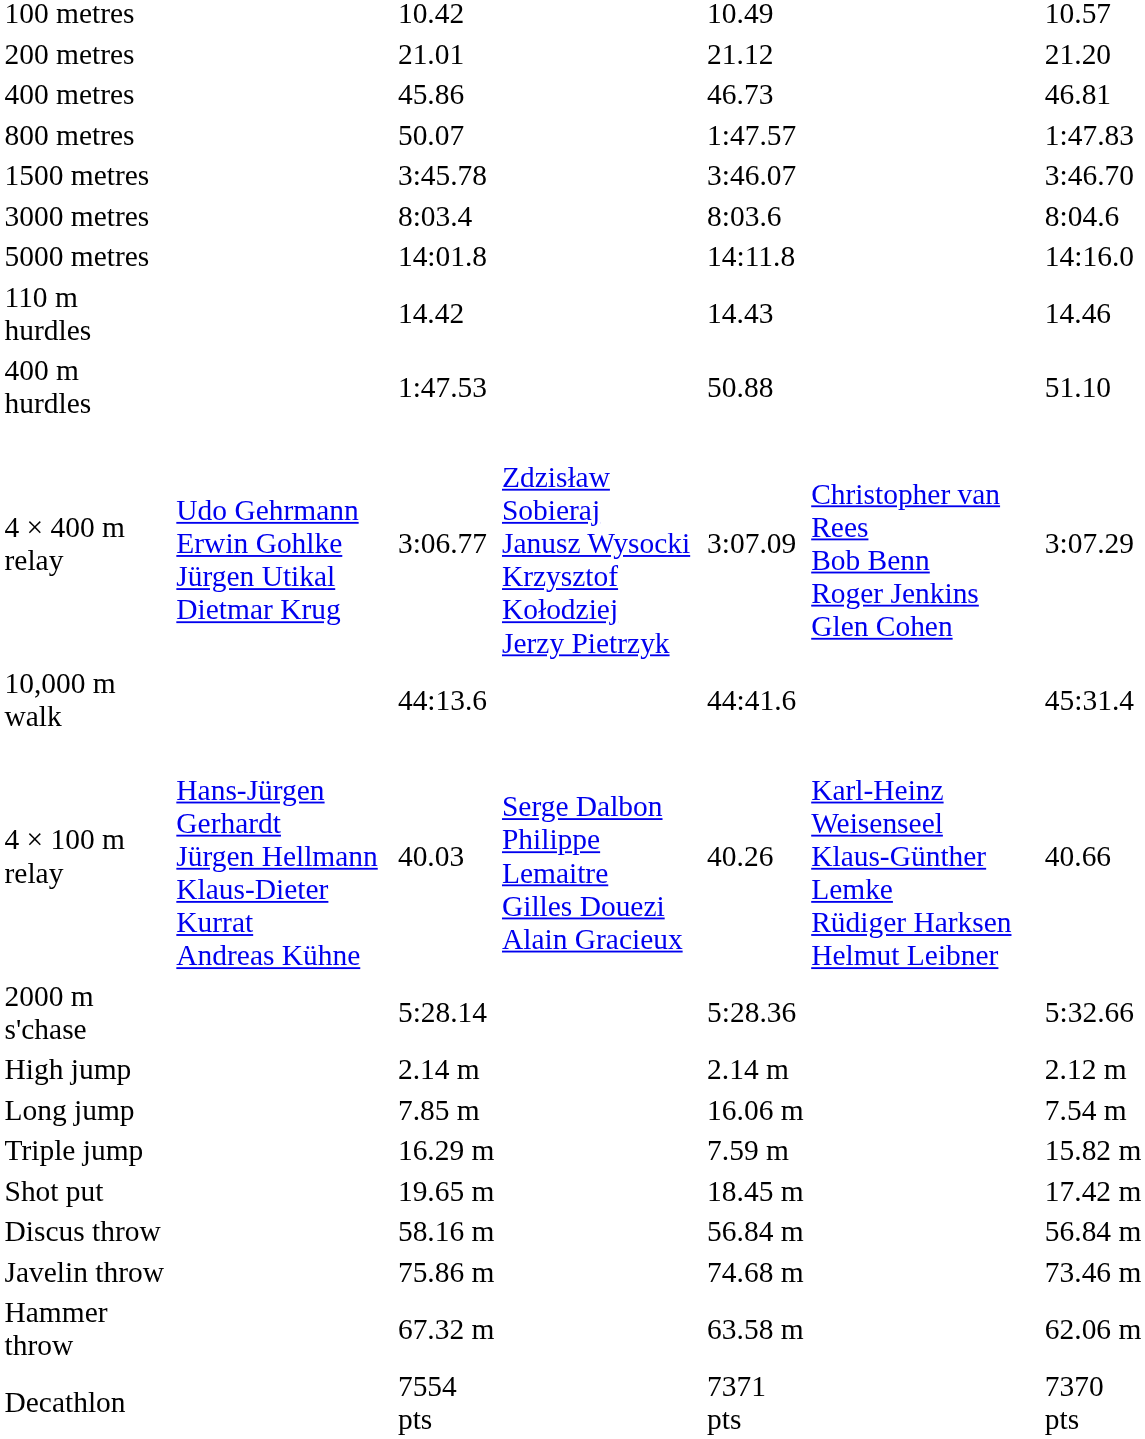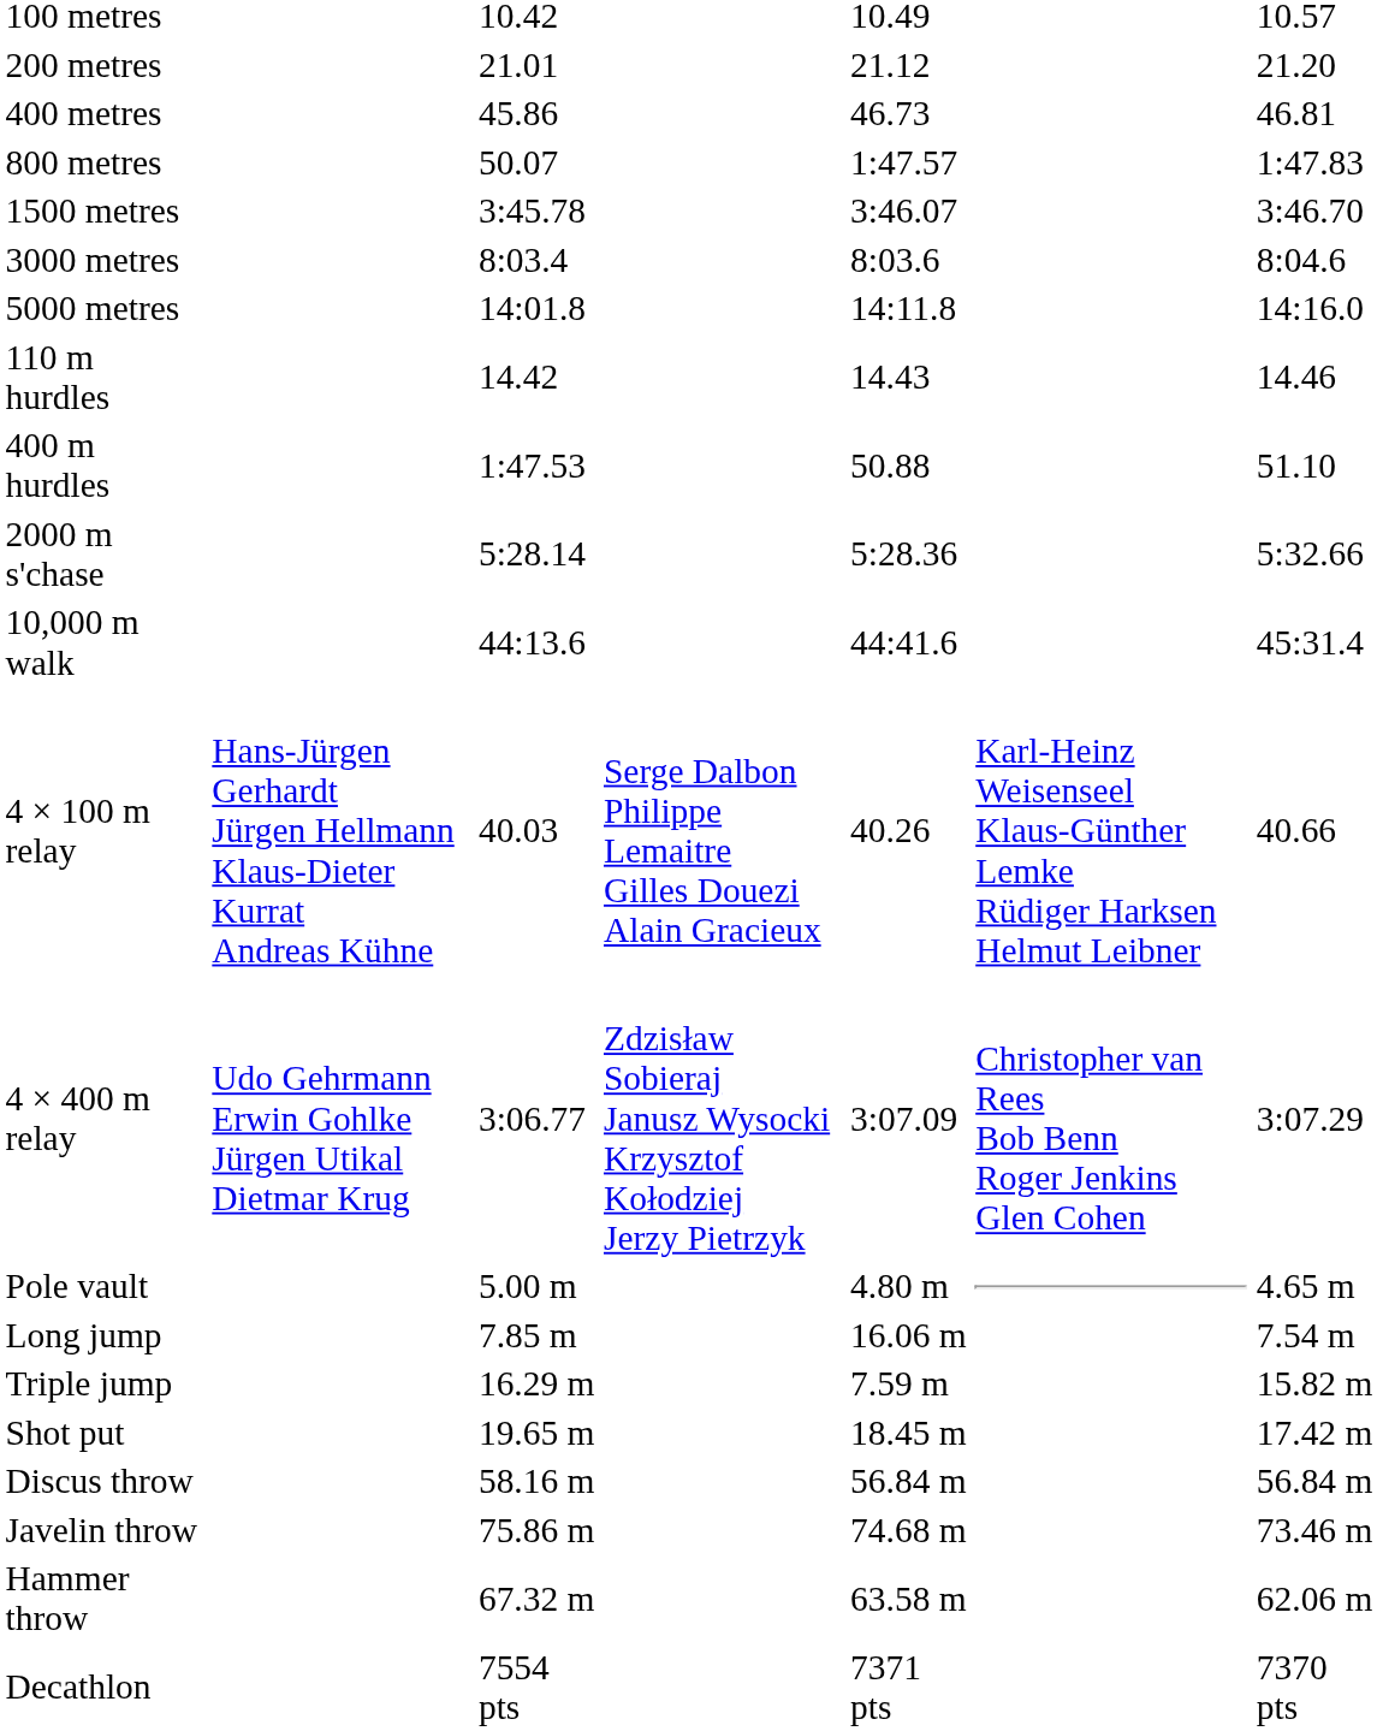 <table>
 <tr>
 <td>100 metres</td>
 <td></td>
 <td>10.42</td>
 <td></td>
 <td>10.49</td>
 <td></td>
 <td>10.57</td>
 </tr>
 <tr>
 <td>200 metres</td>
 <td></td>
 <td>21.01</td>
 <td></td>
 <td>21.12</td>
 <td></td>
 <td>21.20</td>
 </tr>
 <tr>
 <td>400 metres</td>
 <td></td>
 <td>45.86</td>
 <td></td>
 <td>46.73</td>
 <td></td>
 <td>46.81</td>
 </tr>
 <tr>
 <td>800 metres</td>
 <td></td>
 <td>50.07</td>
 <td></td>
 <td>1:47.57</td>
 <td></td>
 <td>1:47.83</td>
 </tr>
 <tr>
 <td>1500 metres</td>
 <td></td>
 <td>3:45.78</td>
 <td></td>
 <td>3:46.07</td>
 <td></td>
 <td>3:46.70</td>
 </tr>
 <tr>
 <td>3000 metres</td>
 <td></td>
 <td>8:03.4</td>
 <td></td>
 <td>8:03.6</td>
 <td></td>
 <td>8:04.6</td>
 </tr>
 <tr>
 <td>5000 metres</td>
 <td></td>
 <td>14:01.8</td>
 <td></td>
 <td>14:11.8</td>
 <td></td>
 <td>14:16.0</td>
 </tr>
 <tr>
 <td>110 m hurdles</td>
 <td></td>
 <td>14.42</td>
 <td></td>
 <td>14.43</td>
 <td></td>
 <td>14.46</td>
 </tr>
 <tr>
 <td>400 m hurdles</td>
 <td></td>
 <td>1:47.53</td>
 <td></td>
 <td>50.88</td>
 <td></td>
 <td>51.10</td>
 </tr>
 <tr>
-<td>4 × 400 m relay</td>
-<td><br><a href='#'>Udo Gehrmann</a><br><a href='#'>Erwin Gohlke</a><br><a href='#'>Jürgen Utikal</a><br><a href='#'>Dietmar Krug</a></td>
-<td>3:06.77</td>
-<td><br><a href='#'>Zdzisław Sobieraj</a><br><a href='#'>Janusz Wysocki</a><br><a href='#'>Krzysztof Kołodziej</a><br><a href='#'>Jerzy Pietrzyk</a></td>
-<td>3:07.09</td>
-<td><br><a href='#'>Christopher van Rees</a><br><a href='#'>Bob Benn</a><br><a href='#'>Roger Jenkins</a><br><a href='#'>Glen Cohen</a></td>
-<td>3:07.29</td>
+<td>2000 m s'chase</td>
+<td></td>
+<td>5:28.14</td>
+<td></td>
+<td>5:28.36</td>
+<td></td>
+<td>5:32.66</td>
 </tr>
 <tr>
 <td>10,000 m walk</td>
 <td></td>
 <td>44:13.6</td>
 <td></td>
 <td>44:41.6</td>
 <td></td>
 <td>45:31.4</td>
 </tr>
 <tr>
 <td>4 × 100 m relay</td>
 <td><br><a href='#'>Hans-Jürgen Gerhardt</a><br><a href='#'>Jürgen Hellmann</a><br><a href='#'>Klaus-Dieter Kurrat</a><br><a href='#'>Andreas Kühne</a></td>
 <td>40.03</td>
 <td><br><a href='#'>Serge Dalbon</a><br><a href='#'>Philippe Lemaitre</a><br><a href='#'>Gilles Douezi</a><br><a href='#'>Alain Gracieux</a></td>
 <td>40.26</td>
 <td><br><a href='#'>Karl-Heinz Weisenseel</a><br><a href='#'>Klaus-Günther Lemke</a><br><a href='#'>Rüdiger Harksen</a><br><a href='#'>Helmut Leibner</a></td>
 <td>40.66</td>
 </tr>
 <tr>
-<td>2000 m s'chase</td>
-<td></td>
-<td>5:28.14</td>
-<td></td>
-<td>5:28.36</td>
-<td></td>
-<td>5:32.66</td>
+<td>4 × 400 m relay</td>
+<td><br><a href='#'>Udo Gehrmann</a><br><a href='#'>Erwin Gohlke</a><br><a href='#'>Jürgen Utikal</a><br><a href='#'>Dietmar Krug</a></td>
+<td>3:06.77</td>
+<td><br><a href='#'>Zdzisław Sobieraj</a><br><a href='#'>Janusz Wysocki</a><br><a href='#'>Krzysztof Kołodziej</a><br><a href='#'>Jerzy Pietrzyk</a></td>
+<td>3:07.09</td>
+<td><br><a href='#'>Christopher van Rees</a><br><a href='#'>Bob Benn</a><br><a href='#'>Roger Jenkins</a><br><a href='#'>Glen Cohen</a></td>
+<td>3:07.29</td>
 </tr>
 <tr>
-<td>High jump</td>
+<td>Pole vault</td>
 <td></td>
-<td>2.14 m</td>
+<td>5.00 m</td>
 <td></td>
-<td>2.14 m</td>
-<td></td>
-<td>2.12 m</td>
+<td>4.80 m</td>
+<td><hr></td>
+<td>4.65 m</td>
 </tr>
 <tr>
 <td>Long jump</td>
 <td></td>
 <td>7.85 m</td>
 <td></td>
 <td>16.06 m</td>
 <td></td>
 <td>7.54 m</td>
 </tr>
 <tr>
 <td>Triple jump</td>
 <td></td>
 <td>16.29 m</td>
 <td></td>
 <td>7.59 m</td>
 <td></td>
 <td>15.82 m</td>
 </tr>
 <tr>
 <td>Shot put</td>
 <td></td>
 <td>19.65 m</td>
 <td></td>
 <td>18.45 m</td>
 <td></td>
 <td>17.42 m</td>
 </tr>
 <tr>
 <td>Discus throw</td>
 <td></td>
 <td>58.16 m</td>
 <td></td>
 <td>56.84 m</td>
 <td></td>
 <td>56.84 m</td>
 </tr>
 <tr>
 <td>Javelin throw</td>
 <td></td>
 <td>75.86 m</td>
 <td></td>
 <td>74.68 m</td>
 <td></td>
 <td>73.46 m</td>
 </tr>
 <tr>
 <td>Hammer throw</td>
 <td></td>
 <td>67.32 m</td>
 <td></td>
 <td>63.58 m</td>
 <td></td>
 <td>62.06 m</td>
 </tr>
 <tr>
 <td>Decathlon</td>
 <td></td>
 <td>7554 pts</td>
 <td></td>
 <td>7371 pts</td>
 <td></td>
 <td>7370 pts</td>
 </tr>
 </table>
